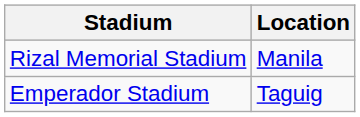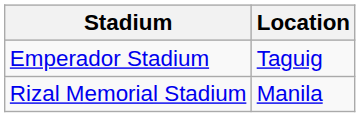 <table class="wikitable sortable" style="float:left; margin-right:1em">
 <tr>
 <th>Stadium</th>
 <th>Location</th>
 </tr>
 <tr>
+<td><a href='#'>Emperador Stadium</a></td>
+<td><a href='#'>Taguig</a></td>
+</tr>
+<tr>
 <td><a href='#'>Rizal Memorial Stadium</a></td>
 <td><a href='#'>Manila</a></td>
 </tr>
-<tr>
-<td><a href='#'>Emperador Stadium</a></td>
-<td><a href='#'>Taguig</a></td>
-</tr>
 </table>
